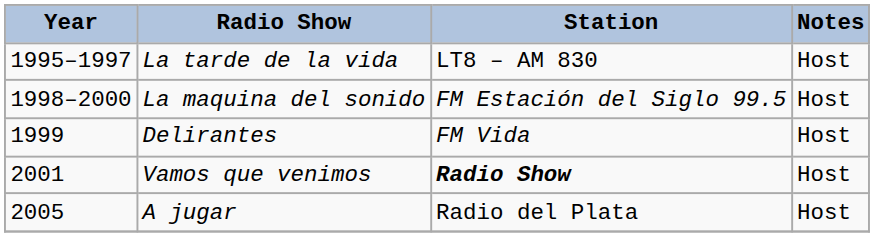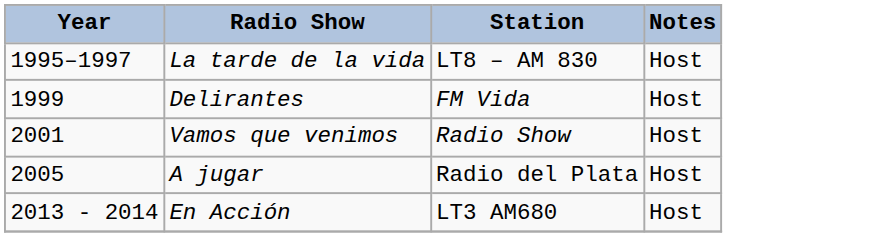 <table class="wikitable" style="font-size: 90%;" ;>
 <tr style="text-align:center;">
 <th style="background:#B0C4DE;">Year</th>
 <th style="background:#B0C4DE;">Radio Show</th>
 <th style="background:#B0C4DE;">Station</th>
 <th style="background:#B0C4DE;">Notes</th>
 </tr>
 <tr>
 <td>1995–1997</td>
 <td><em>La tarde de la vida</em></td>
 <td>LT8 – AM 830</td>
 <td>Host</td>
 </tr>
 <tr>
-<td>1998–2000</td>
-<td><em>La maquina del sonido</em></td>
-<td><em>FM Estación del Siglo 99.5</em></td>
-<td>Host</td>
-</tr>
-<tr>
 <td>1999</td>
 <td><em>Delirantes</em></td>
 <td><em>FM Vida</em></td>
 <td>Host</td>
 </tr>
 <tr>
 <td>2001</td>
 <td><em>Vamos que venimos</em></td>
-<td><strong><em>Radio Show</em></strong></td>
+<td><em>Radio Show</em></td>
 <td>Host</td>
 </tr>
 <tr>
 <td>2005</td>
 <td><em>A jugar</em></td>
 <td>Radio del Plata</td>
 <td>Host</td>
 </tr>
 <tr>
+<td>2013 - 2014</td>
+<td><em>En Acción</em></td>
+<td>LT3 AM680</td>
+<td>Host</td>
+</tr>
+<tr>
 </tr>
 </table>
